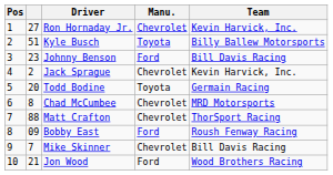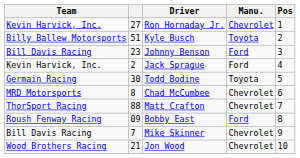 <table class="wikitable">
 <tr>
-<th>Pos</th>
+<th>Team</th>
 <th></th>
 <th>Driver</th>
 <th>Manu.</th>
-<th>Team</th>
+<th>Pos</th>
 </tr>
 <tr>
-<td>1</td>
+<td><a href='#'>Kevin Harvick, Inc.</a></td>
 <td>27</td>
 <td><a href='#'>Ron Hornaday Jr.</a></td>
 <td><a href='#'>Chevrolet</a></td>
-<td><a href='#'>Kevin Harvick, Inc.</a></td>
+<td>1</td>
 </tr>
 <tr>
-<td>2</td>
+<td><a href='#'>Billy Ballew Motorsports</a></td>
 <td>51</td>
 <td><a href='#'>Kyle Busch</a></td>
 <td><a href='#'>Toyota</a></td>
-<td><a href='#'>Billy Ballew Motorsports</a></td>
+<td>2</td>
 </tr>
 <tr>
-<td>3</td>
+<td><a href='#'>Bill Davis Racing</a></td>
 <td>23</td>
 <td><a href='#'>Johnny Benson</a></td>
 <td><a href='#'>Ford</a></td>
-<td><a href='#'>Bill Davis Racing</a></td>
+<td>3</td>
 </tr>
 <tr>
-<td>4</td>
+<td>Kevin Harvick, Inc.</td>
 <td>2</td>
 <td><a href='#'>Jack Sprague</a></td>
-<td>Chevrolet</td>
-<td>Kevin Harvick, Inc.</td>
+<td>Ford</td>
+<td>4</td>
 </tr>
 <tr>
-<td>5</td>
-<td>20</td>
+<td><a href='#'>Germain Racing</a></td>
+<td>30</td>
 <td><a href='#'>Todd Bodine</a></td>
 <td>Toyota</td>
-<td><a href='#'>Germain Racing</a></td>
+<td>5</td>
 </tr>
 <tr>
-<td>6</td>
+<td><a href='#'>MRD Motorsports</a></td>
 <td>8</td>
 <td><a href='#'>Chad McCumbee</a></td>
 <td>Chevrolet</td>
-<td><a href='#'>MRD Motorsports</a></td>
+<td>6</td>
 </tr>
 <tr>
-<td>7</td>
+<td><a href='#'>ThorSport Racing</a></td>
 <td>88</td>
 <td><a href='#'>Matt Crafton</a></td>
 <td>Chevrolet</td>
-<td><a href='#'>ThorSport Racing</a></td>
+<td>7</td>
 </tr>
 <tr>
-<td>8</td>
+<td><a href='#'>Roush Fenway Racing</a></td>
 <td>09</td>
 <td><a href='#'>Bobby East</a></td>
 <td><a href='#'>Ford</a></td>
-<td><a href='#'>Roush Fenway Racing</a></td>
+<td>8</td>
 </tr>
 <tr>
-<td>9</td>
+<td>Bill Davis Racing</td>
 <td>7</td>
 <td><a href='#'>Mike Skinner</a></td>
 <td>Chevrolet</td>
-<td>Bill Davis Racing</td>
+<td>9</td>
 </tr>
 <tr>
-<td>10</td>
+<td><a href='#'>Wood Brothers Racing</a></td>
 <td>21</td>
 <td><a href='#'>Jon Wood</a></td>
-<td>Ford</td>
-<td><a href='#'>Wood Brothers Racing</a></td>
+<td>Chevrolet</td>
+<td>10</td>
 </tr>
 </table>
